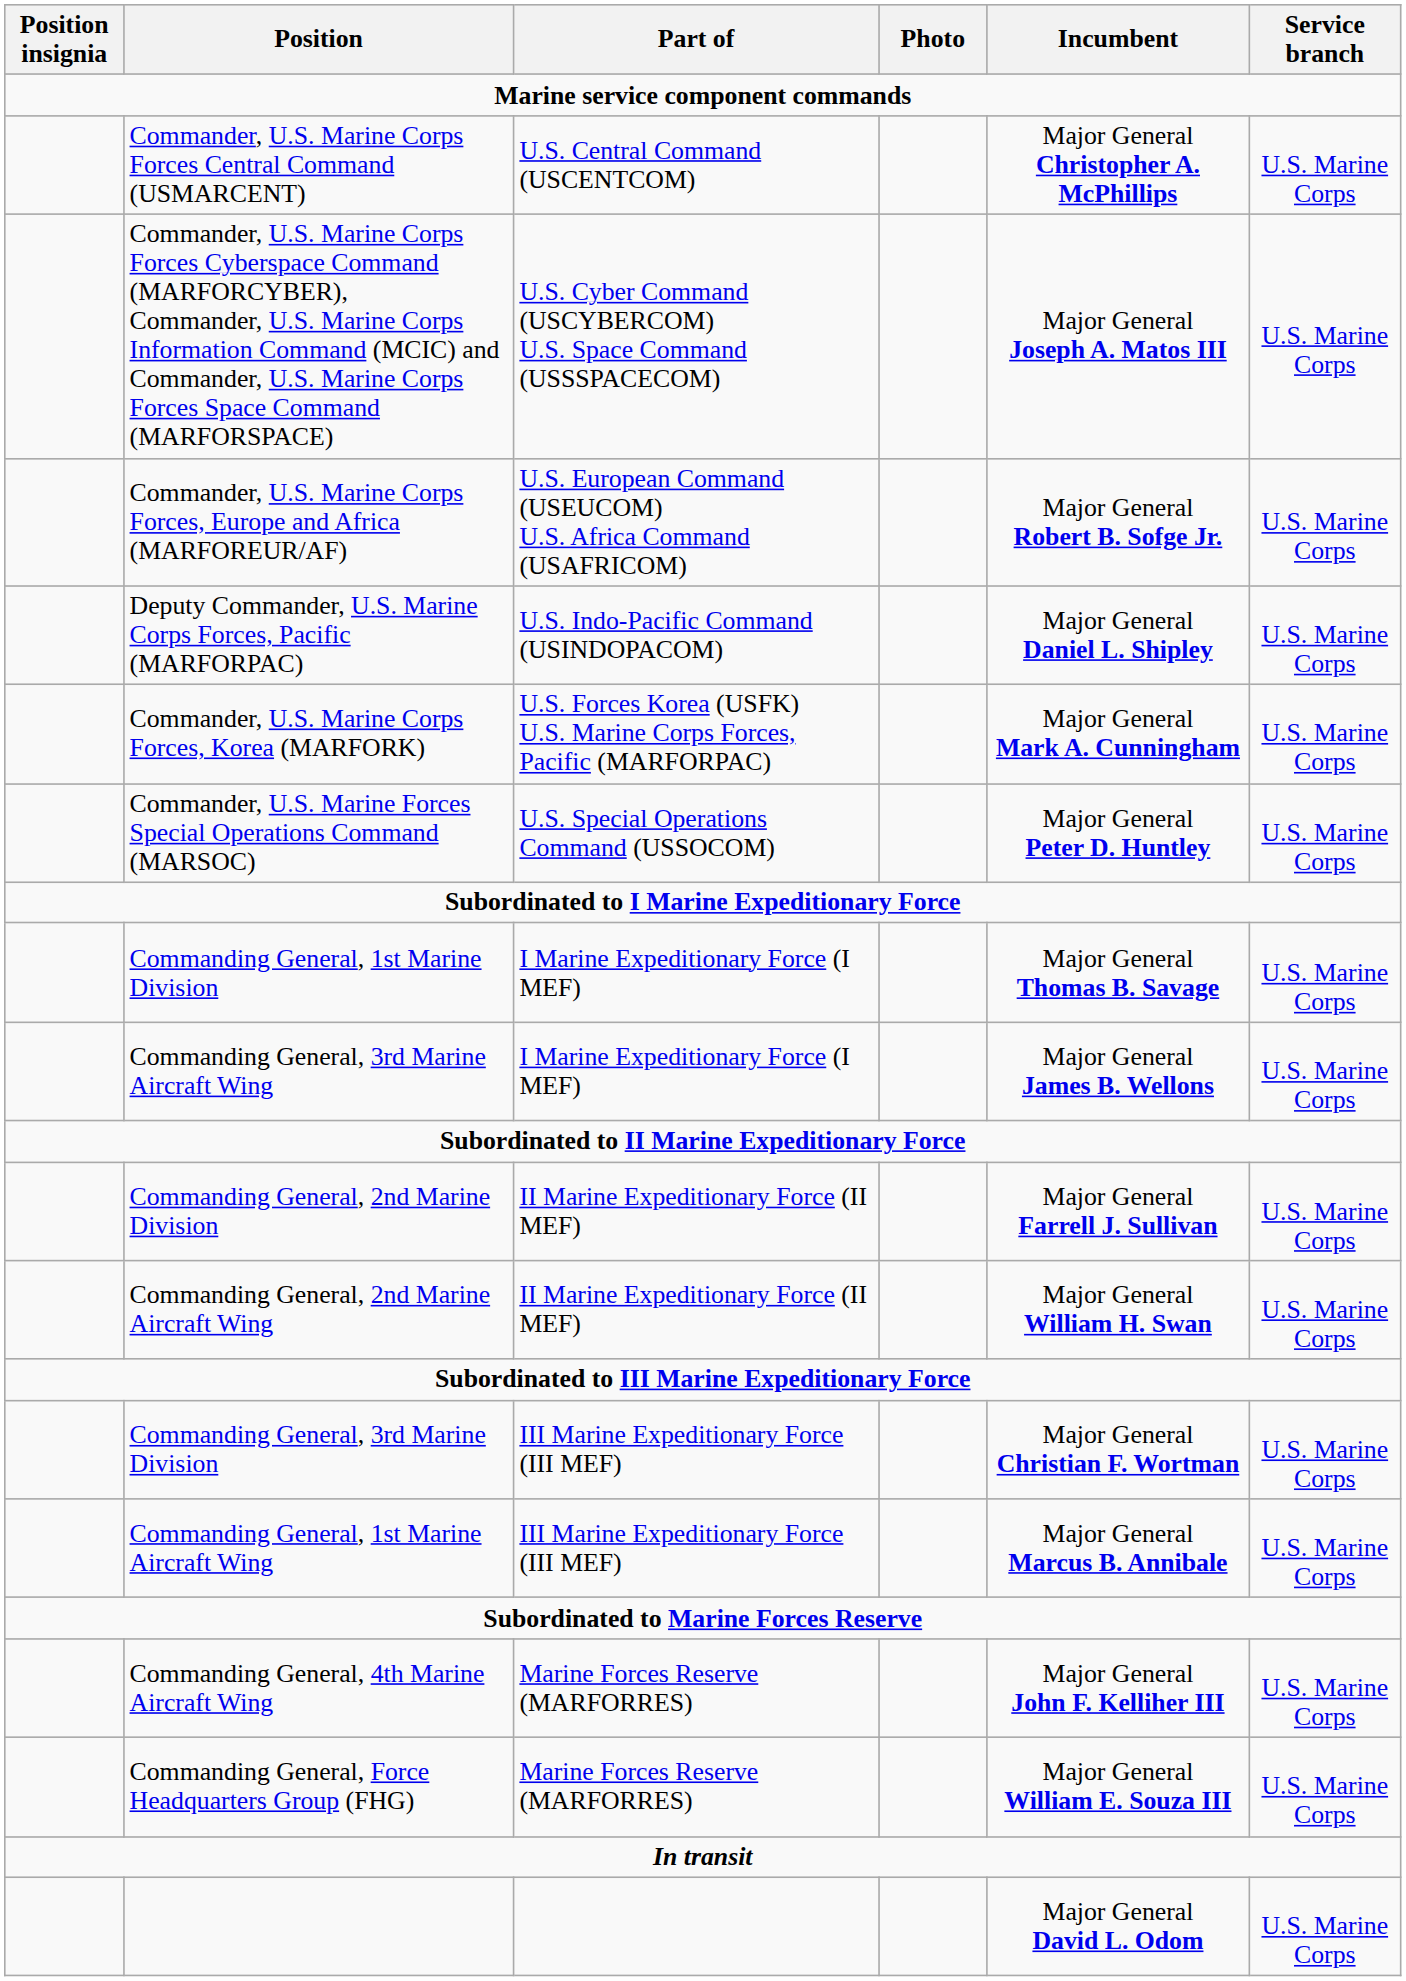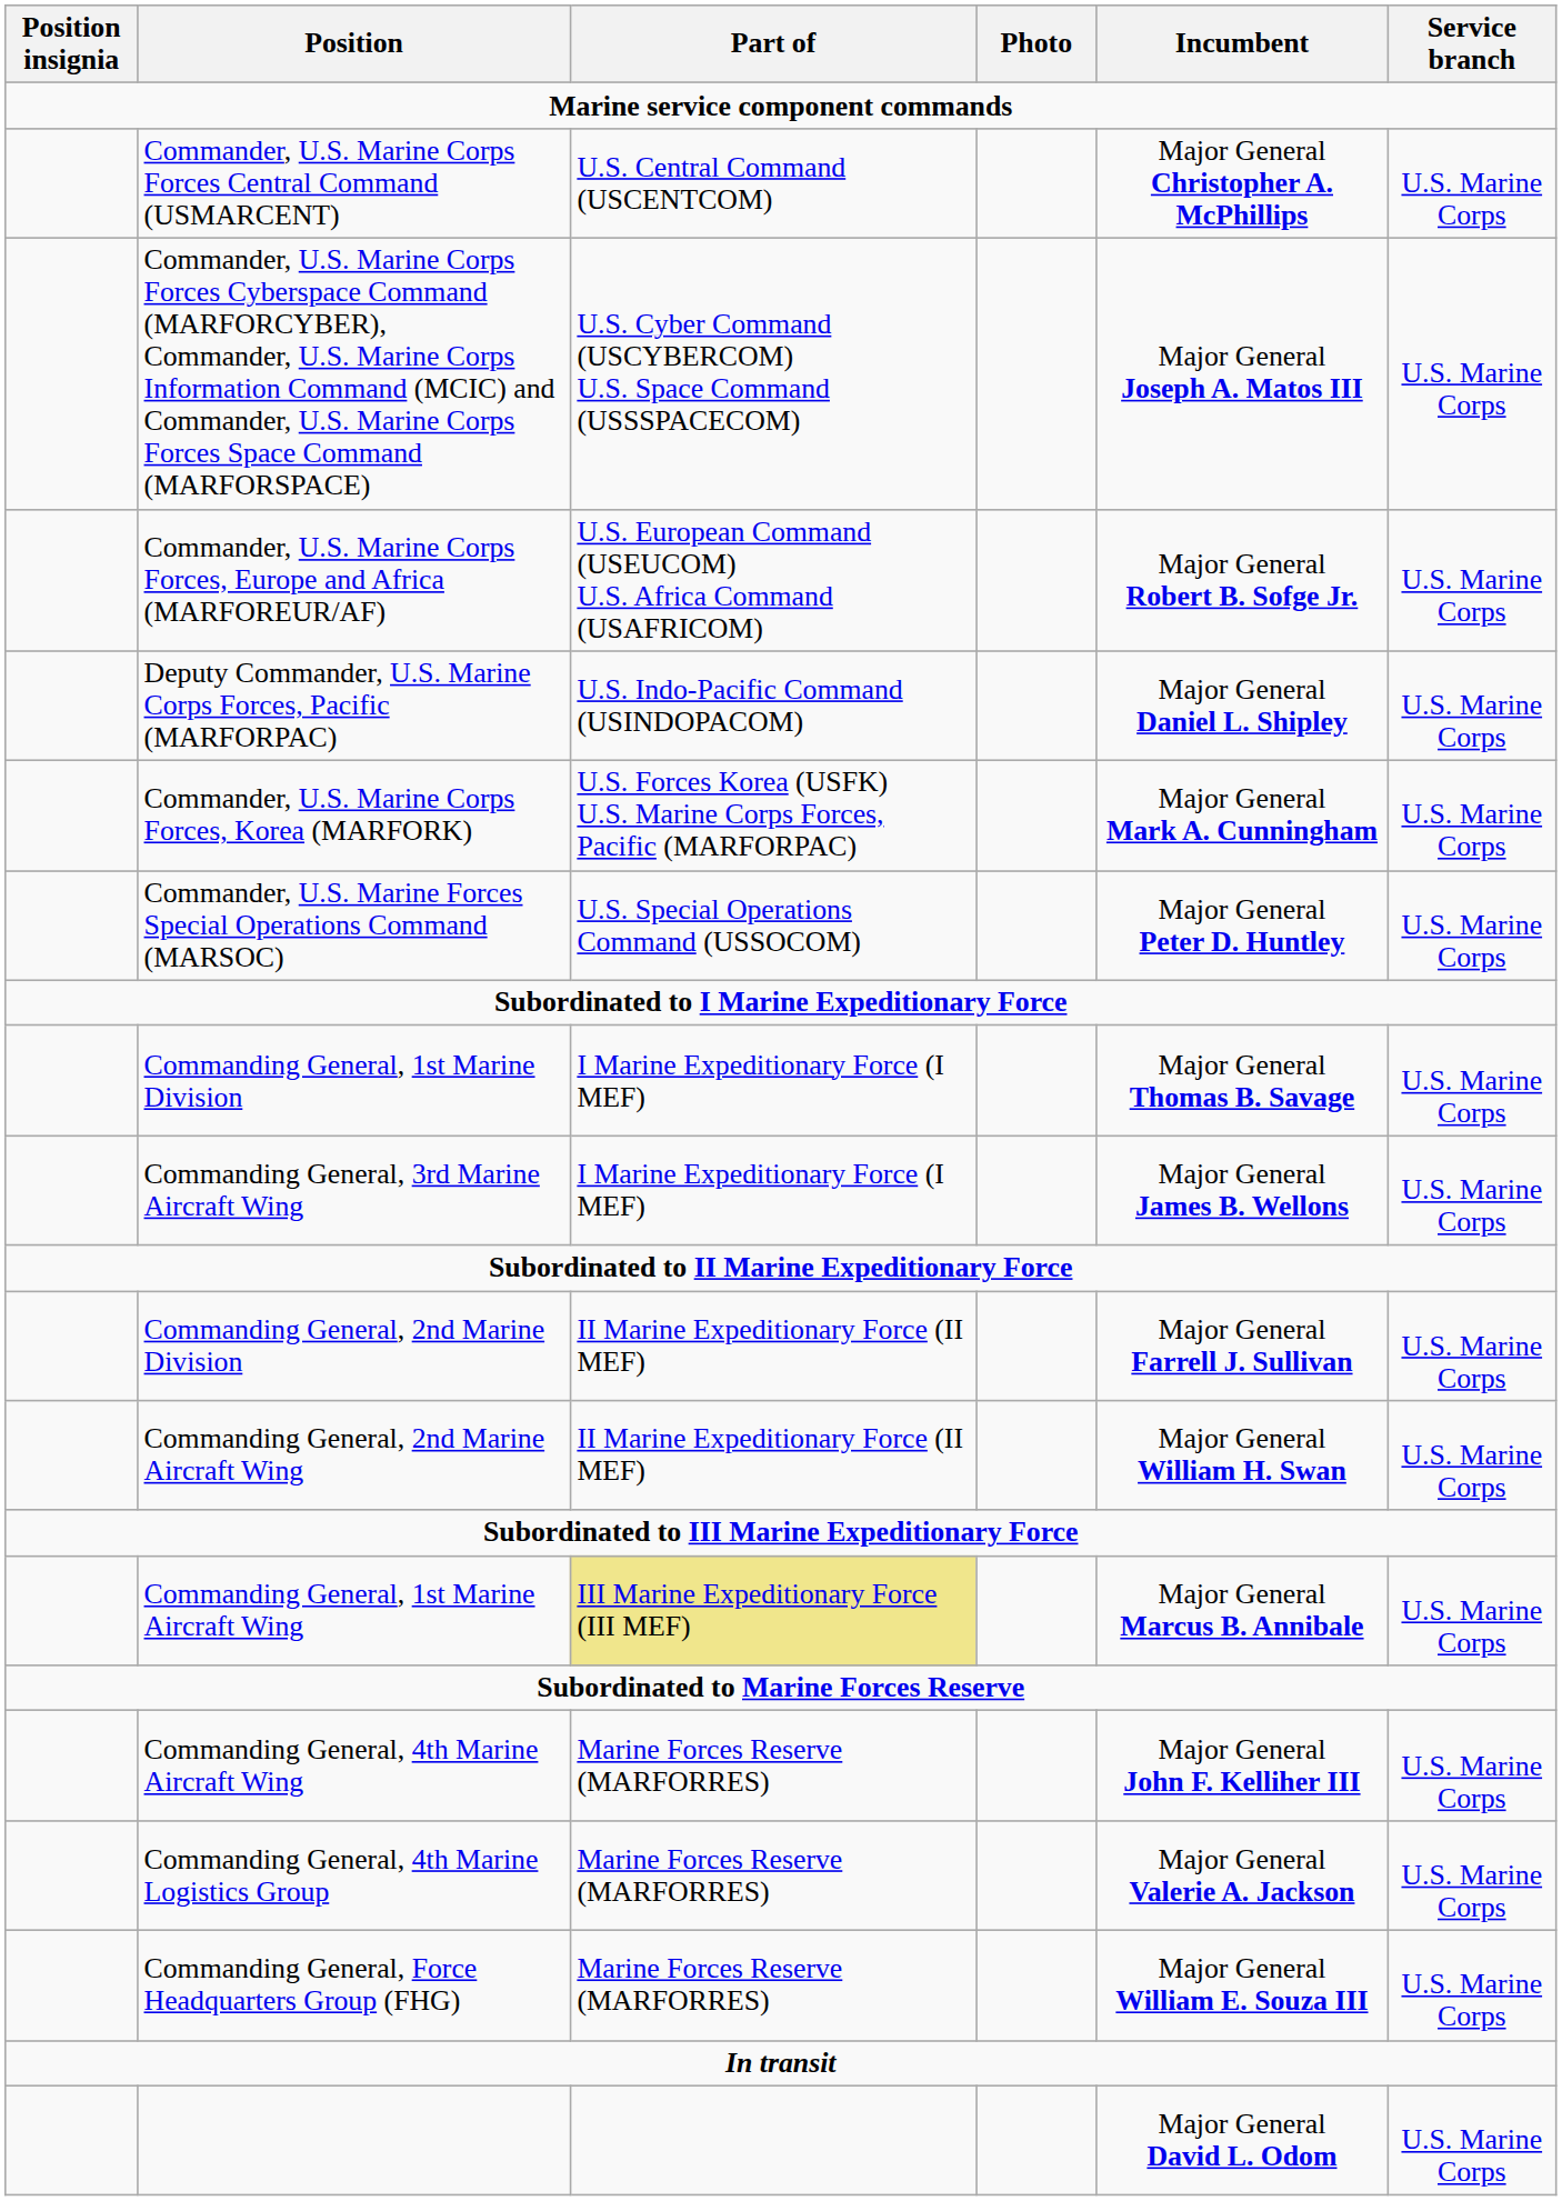 <table class="wikitable">
 <tr>
 <th width="75" style="text-align:center">Position insignia</th>
 <th width="310" style="text-align:center">Position</th>
 <th width="290" style="text-align:center">Part of</th>
 <th width="75" style="text-align:center">Photo</th>
 <th width="205" style="text-align:center">Incumbent</th>
 <th width="115" style="text-align:center">Service branch</th>
 </tr>
 <tr>
 <td colspan="6" style="text-align:center"><strong>Marine service component commands</strong></td>
 </tr>
 <tr>
 <td></td>
 <td><a href='#'>Commander</a>, <a href='#'>U.S. Marine Corps Forces Central Command</a> (USMARCENT)</td>
 <td> <a href='#'>U.S. Central Command</a> (USCENTCOM)</td>
 <td></td>
 <td style="text-align:center">Major General<br><strong><a href='#'>Christopher A. McPhillips</a></strong></td>
 <td style="text-align:center"><br><a href='#'>U.S. Marine Corps</a></td>
 </tr>
 <tr>
 <td> </td>
 <td>Commander, <a href='#'>U.S. Marine Corps Forces Cyberspace Command</a> (MARFORCYBER),<br>Commander, <a href='#'>U.S. Marine Corps Information Command</a> (MCIC) and<br>Commander, <a href='#'>U.S. Marine Corps Forces Space Command</a> (MARFORSPACE)</td>
 <td> <a href='#'>U.S. Cyber Command</a> (USCYBERCOM)<br> <a href='#'>U.S. Space Command</a> (USSSPACECOM)</td>
 <td></td>
 <td style="text-align:center">Major General<br><strong><a href='#'>Joseph A. Matos III</a></strong></td>
 <td style="text-align:center"><br><a href='#'>U.S. Marine Corps</a></td>
 </tr>
 <tr>
 <td></td>
 <td>Commander, <a href='#'>U.S. Marine Corps Forces, Europe and Africa</a> (MARFOREUR/AF)</td>
 <td> <a href='#'>U.S. European Command</a> (USEUCOM)<br> <a href='#'>U.S. Africa Command</a> (USAFRICOM)</td>
 <td></td>
 <td style="text-align:center">Major General<br><strong><a href='#'>Robert B. Sofge Jr.</a></strong></td>
 <td style="text-align:center"><br><a href='#'>U.S. Marine Corps</a></td>
 </tr>
 <tr>
 <td></td>
 <td>Deputy Commander, <a href='#'>U.S. Marine Corps Forces, Pacific</a> (MARFORPAC)</td>
 <td> <a href='#'>U.S. Indo-Pacific Command</a> (USINDOPACOM)</td>
 <td></td>
 <td style="text-align:center">Major General<br><strong><a href='#'>Daniel L. Shipley</a></strong></td>
 <td style="text-align:center"><br><a href='#'>U.S. Marine Corps</a></td>
 </tr>
 <tr>
 <td></td>
 <td>Commander, <a href='#'>U.S. Marine Corps Forces, Korea</a> (MARFORK)</td>
 <td> <a href='#'>U.S. Forces Korea</a> (USFK)<br> <a href='#'>U.S. Marine Corps Forces, Pacific</a> (MARFORPAC)</td>
 <td></td>
 <td style="text-align:center">Major General<br><strong><a href='#'>Mark A. Cunningham</a></strong></td>
 <td style="text-align:center"><br><a href='#'>U.S. Marine Corps</a></td>
 </tr>
 <tr>
 <td></td>
 <td>Commander, <a href='#'>U.S. Marine Forces Special Operations Command</a> (MARSOC)</td>
 <td> <a href='#'>U.S. Special Operations Command</a> (USSOCOM)</td>
 <td></td>
 <td style="text-align:center">Major General<br><strong><a href='#'>Peter D. Huntley</a></strong></td>
 <td style="text-align:center"><br><a href='#'>U.S. Marine Corps</a></td>
 </tr>
 <tr>
 <td colspan="6" style="text-align:center"><strong>Subordinated to <a href='#'>I Marine Expeditionary Force</a></strong></td>
 </tr>
 <tr>
 <td></td>
 <td><a href='#'>Commanding General</a>, <a href='#'>1st Marine Division</a></td>
 <td> <a href='#'>I Marine Expeditionary Force</a> (I MEF)</td>
 <td></td>
 <td style="text-align:center">Major General<br><strong><a href='#'>Thomas B. Savage</a></strong></td>
 <td style="text-align:center"><br><a href='#'>U.S. Marine Corps</a></td>
 </tr>
 <tr>
 <td></td>
 <td>Commanding General, <a href='#'>3rd Marine Aircraft Wing</a></td>
 <td> <a href='#'>I Marine Expeditionary Force</a> (I MEF)</td>
 <td></td>
 <td style="text-align:center">Major General<br><strong><a href='#'>James B. Wellons</a></strong></td>
 <td style="text-align:center"><br><a href='#'>U.S. Marine Corps</a></td>
 </tr>
 <tr>
 <td colspan="6" style="text-align:center"><strong>Subordinated to <a href='#'>II Marine Expeditionary Force</a></strong></td>
 </tr>
 <tr>
 <td></td>
 <td><a href='#'>Commanding General</a>, <a href='#'>2nd Marine Division</a></td>
 <td> <a href='#'>II Marine Expeditionary Force</a> (II MEF)</td>
 <td></td>
 <td style="text-align:center">Major General<br><strong><a href='#'>Farrell J. Sullivan</a></strong></td>
 <td style="text-align:center"><br><a href='#'>U.S. Marine Corps</a></td>
 </tr>
 <tr>
 <td></td>
 <td>Commanding General, <a href='#'>2nd Marine Aircraft Wing</a></td>
 <td> <a href='#'>II Marine Expeditionary Force</a> (II MEF)</td>
 <td></td>
 <td style="text-align:center">Major General<br><strong><a href='#'>William H. Swan</a></strong></td>
 <td style="text-align:center"><br><a href='#'>U.S. Marine Corps</a></td>
 </tr>
 <tr>
 <td colspan="6" style="text-align:center"><strong>Subordinated to <a href='#'>III Marine Expeditionary Force</a></strong></td>
 </tr>
 <tr>
 <td></td>
-<td><a href='#'>Commanding General</a>, <a href='#'>3rd Marine Division</a></td>
-<td> <a href='#'>III Marine Expeditionary Force</a> (III MEF)</td>
-<td></td>
-<td style="text-align:center">Major General<br><strong><a href='#'>Christian F. Wortman</a></strong></td>
-<td style="text-align:center"><br><a href='#'>U.S. Marine Corps</a></td>
-</tr>
-<tr>
-<td></td>
 <td><a href='#'>Commanding General</a>, <a href='#'>1st Marine Aircraft Wing</a></td>
-<td> <a href='#'>III Marine Expeditionary Force</a> (III MEF)</td>
+<td style="background: khaki;"> <a href='#'>III Marine Expeditionary Force</a> (III MEF)</td>
 <td></td>
 <td style="text-align:center">Major General<br><strong><a href='#'>Marcus B. Annibale</a></strong></td>
 <td style="text-align:center"><br><a href='#'>U.S. Marine Corps</a></td>
 </tr>
 <tr>
 <td colspan="6" style="text-align:center"><strong>Subordinated to <a href='#'>Marine Forces Reserve</a></strong></td>
 </tr>
 <tr>
 <td></td>
 <td>Commanding General, <a href='#'>4th Marine Aircraft Wing</a></td>
 <td> <a href='#'>Marine Forces Reserve</a> (MARFORRES)</td>
 <td></td>
 <td style="text-align:center">Major General<br><strong><a href='#'>John F. Kelliher III</a></strong></td>
+<td style="text-align:center"><br><a href='#'>U.S. Marine Corps</a></td>
+</tr>
+<tr>
+<td></td>
+<td>Commanding General, <a href='#'>4th Marine Logistics Group</a></td>
+<td> <a href='#'>Marine Forces Reserve</a> (MARFORRES)</td>
+<td></td>
+<td style="text-align:center">Major General<br><strong><a href='#'>Valerie A. Jackson</a></strong></td>
 <td style="text-align:center"><br><a href='#'>U.S. Marine Corps</a></td>
 </tr>
 <tr>
 <td></td>
 <td>Commanding General, <a href='#'>Force Headquarters Group</a> (FHG)</td>
 <td> <a href='#'>Marine Forces Reserve</a> (MARFORRES)</td>
 <td></td>
 <td style="text-align:center">Major General<br><strong><a href='#'>William E. Souza III</a></strong></td>
 <td style="text-align:center"><br><a href='#'>U.S. Marine Corps</a></td>
 </tr>
 <tr>
 <td colspan="6" style="text-align:center"><strong><em>In transit</em></strong></td>
 </tr>
 <tr>
 <td></td>
 <td></td>
 <td></td>
 <td></td>
 <td style="text-align:center">Major General<br><strong><a href='#'>David L. Odom</a></strong></td>
 <td style="text-align:center"><br><a href='#'>U.S. Marine Corps</a></td>
 </tr>
 </table>
